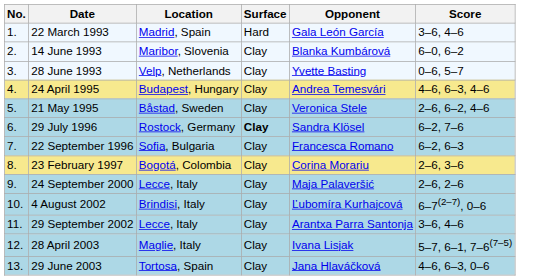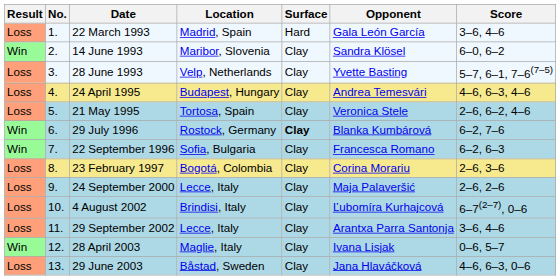 <table class="sortable wikitable" style="font-size:97%;">
 <tr>
+<th>Result</th>
 <th>No.</th>
 <th>Date</th>
 <th>Location</th>
 <th>Surface</th>
 <th>Opponent</th>
 <th class="unsortable">Score</th>
 </tr>
 <tr style="background:#f0f8ff;">
+<td style="background:#ffa07a;">Loss</td>
 <td>1.</td>
 <td>22 March 1993</td>
 <td><a href='#'>Madrid</a>, Spain</td>
 <td>Hard</td>
 <td> <a href='#'>Gala León García</a></td>
 <td>3–6, 4–6</td>
 </tr>
 <tr style="background:#f0f8ff;">
+<td style="background:#98fb98;">Win</td>
 <td>2.</td>
 <td>14 June 1993</td>
 <td><a href='#'>Maribor</a>, Slovenia</td>
 <td>Clay</td>
-<td> <a href='#'>Blanka Kumbárová</a></td>
+<td> <a href='#'>Sandra Klösel</a></td>
 <td>6–0, 6–2</td>
 </tr>
 <tr style="background:#f0f8ff;">
+<td style="background:#ffa07a;">Loss</td>
 <td>3.</td>
 <td>28 June 1993</td>
 <td><a href='#'>Velp</a>, Netherlands</td>
 <td>Clay</td>
 <td> <a href='#'>Yvette Basting</a></td>
-<td>0–6, 5–7</td>
+<td>5–7, 6–1, 7–6<sup>(7–5)</sup></td>
 </tr>
 <tr style="background:#f7e98e;">
+<td style="background:#ffa07a;">Loss</td>
 <td>4.</td>
 <td>24 April 1995</td>
 <td><a href='#'>Budapest</a>, Hungary</td>
 <td>Clay</td>
 <td> <a href='#'>Andrea Temesvári</a></td>
 <td>4–6, 6–3, 4–6</td>
 </tr>
 <tr style="background:lightblue;">
+<td style="background:#ffa07a;">Loss</td>
 <td>5.</td>
 <td>21 May 1995</td>
-<td><a href='#'>Båstad</a>, Sweden</td>
+<td><a href='#'>Tortosa</a>, Spain</td>
 <td>Clay</td>
 <td> <a href='#'>Veronica Stele</a></td>
 <td>2–6, 6–2, 4–6</td>
 </tr>
 <tr style="background:lightblue;">
+<td style="background:#98fb98;">Win</td>
 <td>6.</td>
 <td>29 July 1996</td>
 <td><a href='#'>Rostock</a>, Germany</td>
 <td><strong>Clay</strong></td>
-<td> <a href='#'>Sandra Klösel</a></td>
+<td> <a href='#'>Blanka Kumbárová</a></td>
 <td>6–2, 7–6</td>
 </tr>
 <tr style="background:lightblue;">
+<td style="background:#98fb98;">Win</td>
 <td>7.</td>
 <td>22 September 1996</td>
 <td><a href='#'>Sofia</a>, Bulgaria</td>
 <td>Clay</td>
 <td> <a href='#'>Francesca Romano</a></td>
 <td>6–2, 6–3</td>
 </tr>
 <tr style="background:#f7e98e;">
+<td style="background:#ffa07a;">Loss</td>
 <td>8.</td>
 <td>23 February 1997</td>
 <td><a href='#'>Bogotá</a>, Colombia</td>
 <td>Clay</td>
 <td> <a href='#'>Corina Morariu</a></td>
 <td>2–6, 3–6</td>
 </tr>
 <tr style="background:lightblue;">
+<td style="background:#ffa07a;">Loss</td>
 <td>9.</td>
 <td>24 September 2000</td>
 <td><a href='#'>Lecce</a>, Italy</td>
 <td>Clay</td>
 <td> <a href='#'>Maja Palaveršić</a></td>
 <td>2–6, 2–6</td>
 </tr>
 <tr style="background:lightblue;">
+<td style="background:#ffa07a;">Loss</td>
 <td>10.</td>
 <td>4 August 2002</td>
 <td><a href='#'>Brindisi</a>, Italy</td>
 <td>Clay</td>
 <td> <a href='#'>Ľubomíra Kurhajcová</a></td>
 <td>6–7<sup>(2–7)</sup>, 0–6</td>
 </tr>
 <tr style="background:lightblue;">
+<td style="background:#ffa07a;">Loss</td>
 <td>11.</td>
 <td>29 September 2002</td>
 <td><a href='#'>Lecce</a>, Italy</td>
 <td>Clay</td>
 <td> <a href='#'>Arantxa Parra Santonja</a></td>
 <td>3–6, 4–6</td>
 </tr>
 <tr style="background:lightblue;">
+<td style="background:#98fb98;">Win</td>
 <td>12.</td>
 <td>28 April 2003</td>
 <td><a href='#'>Maglie</a>, Italy</td>
 <td>Clay</td>
 <td> <a href='#'>Ivana Lisjak</a></td>
-<td>5–7, 6–1, 7–6<sup>(7–5)</sup></td>
+<td>0–6, 5–7</td>
 </tr>
 <tr style="background:lightblue;">
+<td style="background:#ffa07a;">Loss</td>
 <td>13.</td>
 <td>29 June 2003</td>
-<td><a href='#'>Tortosa</a>, Spain</td>
+<td><a href='#'>Båstad</a>, Sweden</td>
 <td>Clay</td>
 <td> <a href='#'>Jana Hlaváčková</a></td>
 <td>4–6, 6–3, 0–6</td>
 </tr>
 </table>
